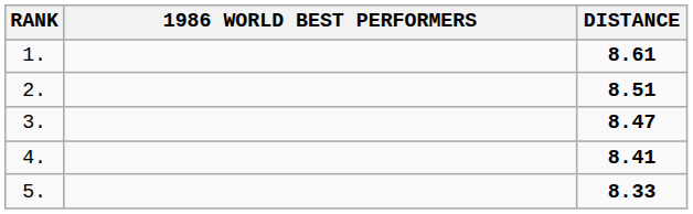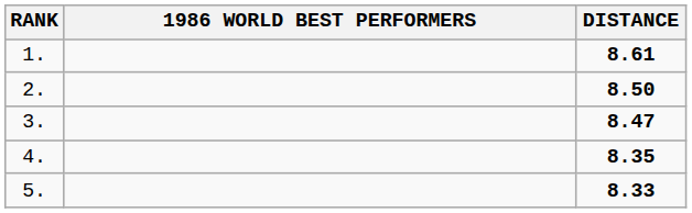 <table class="wikitable" style="border-collapse: collapse; font-size: 90%;">
 <tr>
 <th>RANK</th>
 <th align="center" style="width: 25em">1986 WORLD BEST PERFORMERS</th>
 <th align="center" style="width: 5em">DISTANCE</th>
 </tr>
 <tr>
 <td align="center">1.</td>
 <td></td>
 <td align="center"><strong>8.61</strong></td>
 </tr>
 <tr>
 <td align="center">2.</td>
 <td></td>
-<td align="center"><strong>8.51</strong></td>
+<td align="center"><strong>8.50</strong></td>
 </tr>
 <tr>
 <td align="center">3.</td>
 <td></td>
 <td align="center"><strong>8.47</strong></td>
 </tr>
 <tr>
 <td align="center">4.</td>
 <td></td>
-<td align="center"><strong>8.41</strong></td>
+<td align="center"><strong>8.35</strong></td>
 </tr>
 <tr>
 <td align="center">5.</td>
 <td></td>
 <td align="center"><strong>8.33</strong></td>
 </tr>
 </table>
